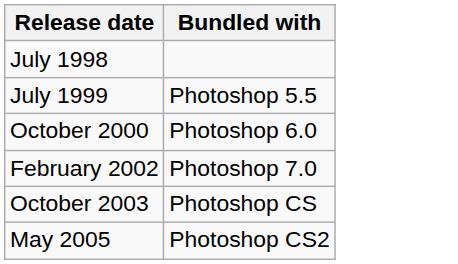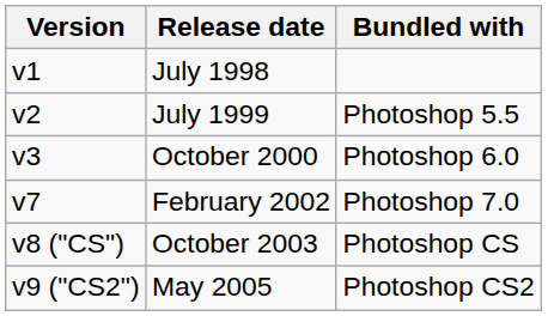 <table class="wikitable">
 <tr>
+<th>Version</th>
 <th>Release date</th>
 <th>Bundled with</th>
 </tr>
 <tr>
+<td>v1</td>
 <td>July 1998</td>
 <td></td>
 </tr>
 <tr>
+<td>v2</td>
 <td>July 1999</td>
 <td>Photoshop 5.5</td>
 </tr>
 <tr>
+<td>v3</td>
 <td>October 2000</td>
 <td>Photoshop 6.0</td>
 </tr>
 <tr>
+<td>v7</td>
 <td>February 2002</td>
 <td>Photoshop 7.0</td>
 </tr>
 <tr>
+<td>v8 ("CS")</td>
 <td>October 2003</td>
 <td>Photoshop CS</td>
 </tr>
 <tr>
+<td>v9 ("CS2")</td>
 <td>May 2005</td>
 <td>Photoshop CS2</td>
 </tr>
 </table>
